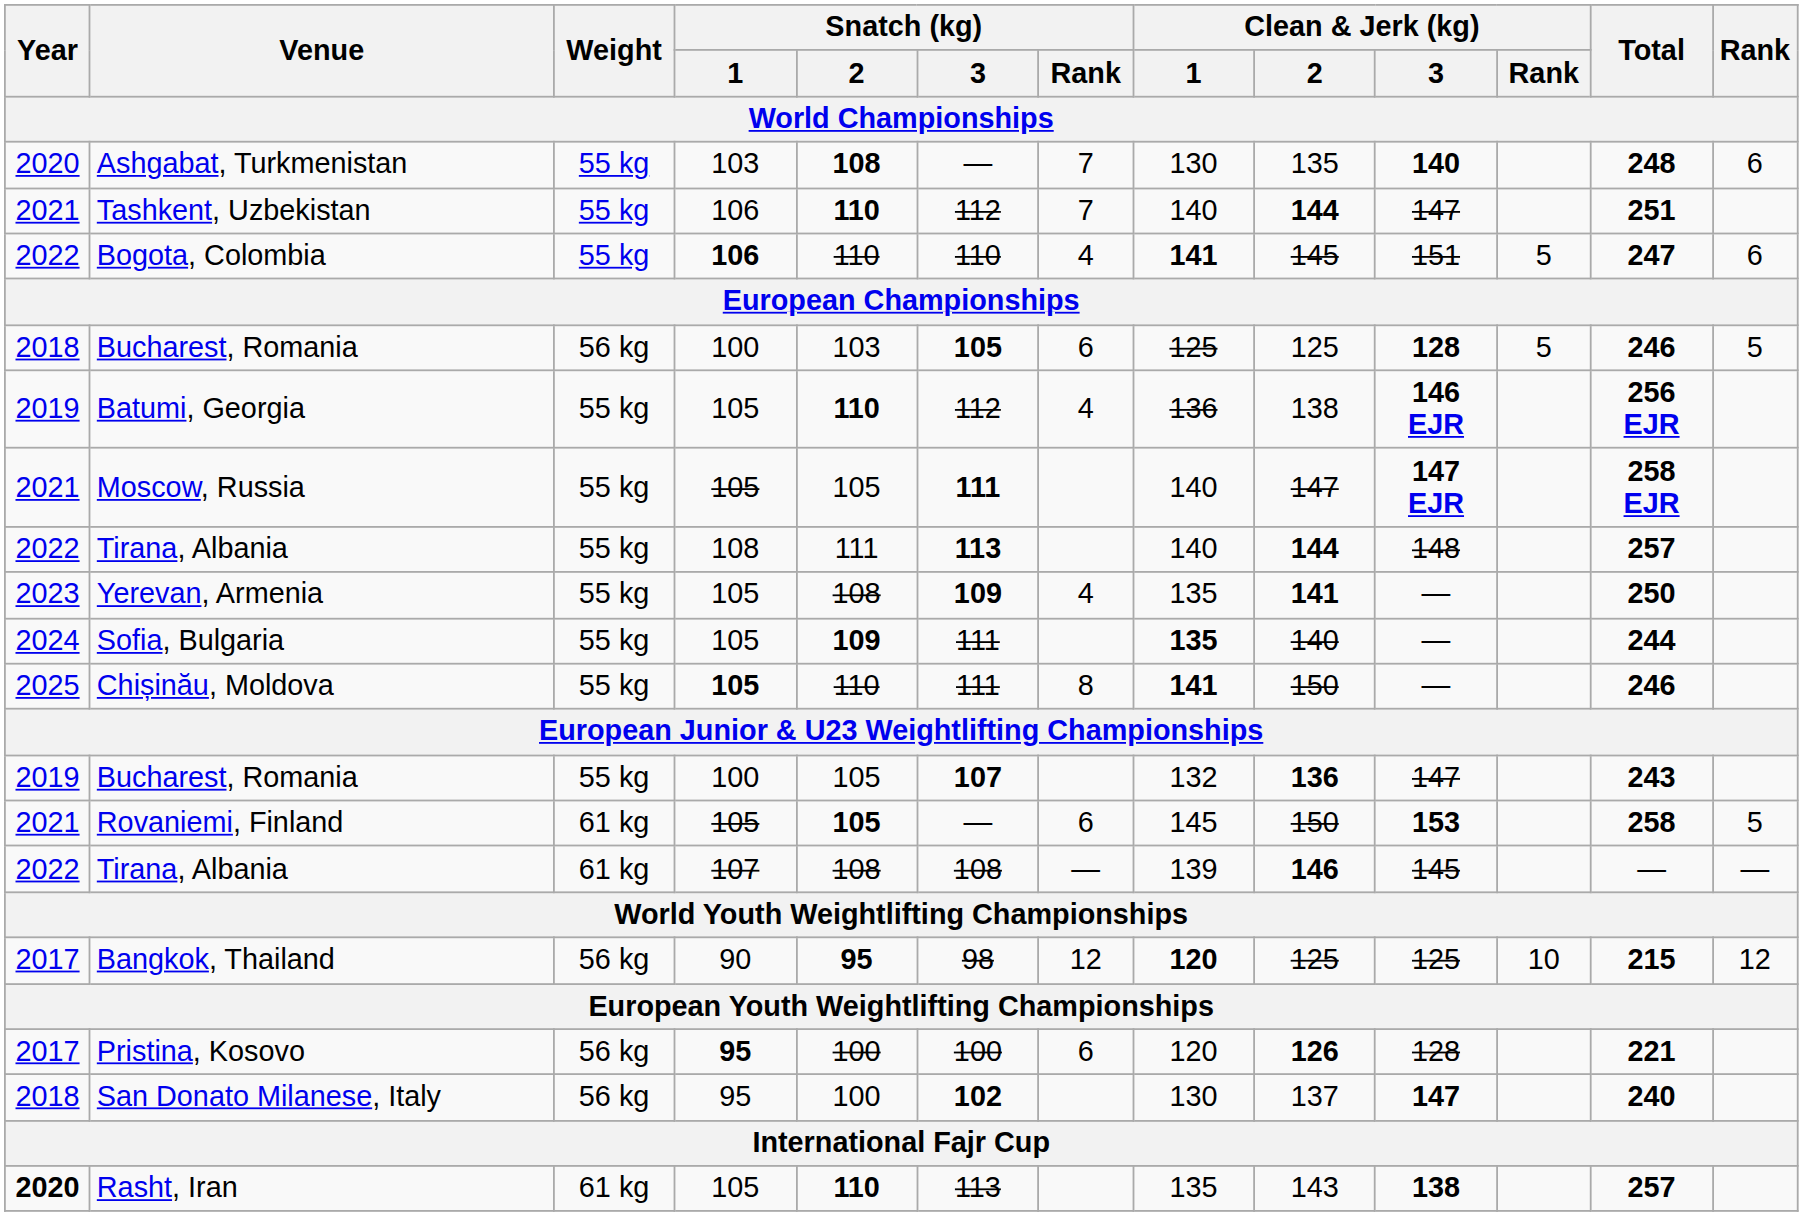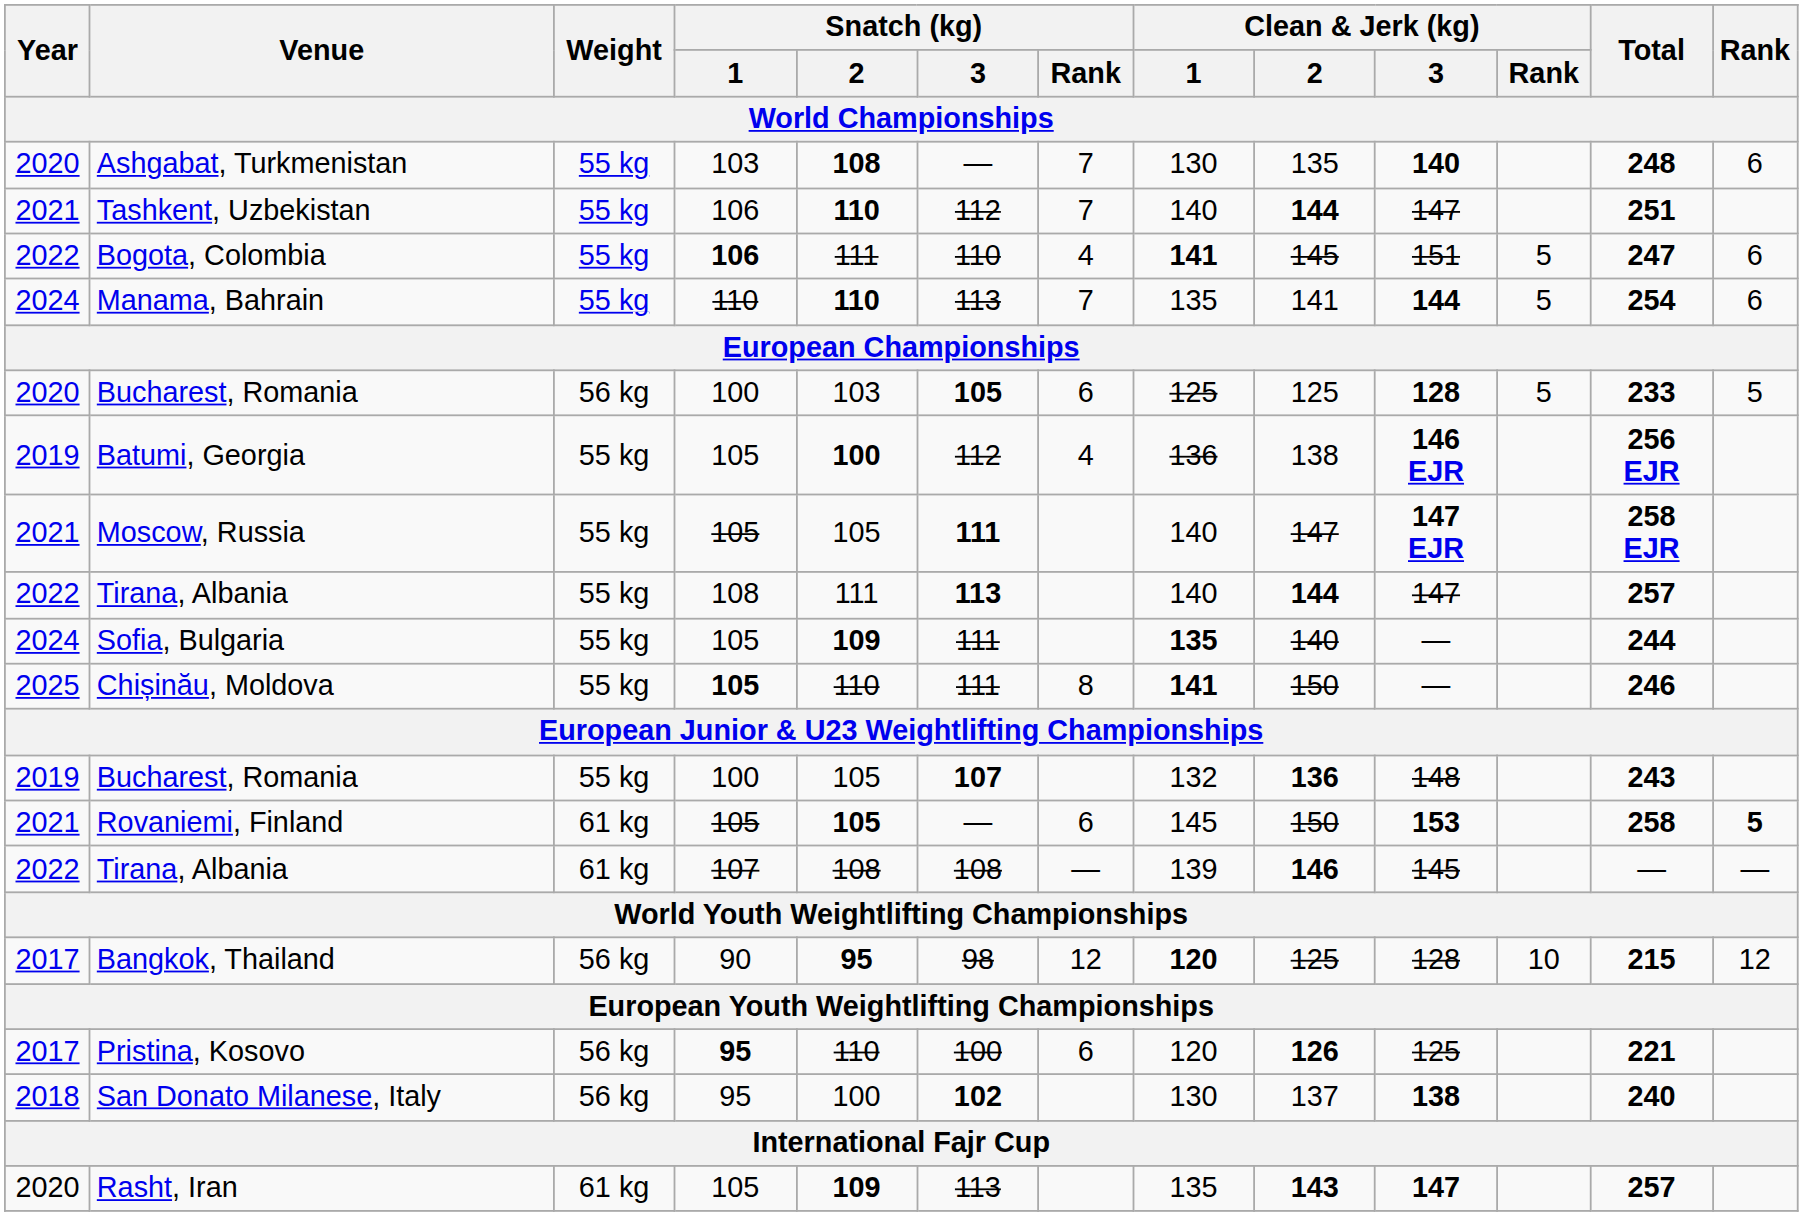 <table class="wikitable" style="text-align:center;">
 <tr>
 <th rowspan=2 width=40>Year</th>
 <th rowspan=2 width=250>Venue</th>
 <th rowspan=2 width=60>Weight</th>
 <th colspan=4>Snatch (kg)</th>
 <th colspan=4>Clean & Jerk (kg)</th>
 <th rowspan=2 width=60>Total</th>
 <th rowspan=2 width=40>Rank</th>
 </tr>
 <tr>
 <th width=60>1</th>
 <th width=60>2</th>
 <th width=60>3</th>
 <th width=45>Rank</th>
 <th width=60>1</th>
 <th width=60>2</th>
 <th width=60>3</th>
 <th width=45>Rank</th>
 </tr>
 <tr>
 <th colspan=13><a href='#'>World Championships</a></th>
 </tr>
 <tr>
 <td><a href='#'>2020</a></td>
 <td align=left><a href='#'>Ashgabat</a>, Turkmenistan</td>
 <td><a href='#'>55 kg</a></td>
 <td>103</td>
 <td><strong>108</strong></td>
 <td>—</td>
 <td>7</td>
 <td>130</td>
 <td>135</td>
 <td><strong>140</strong></td>
 <td></td>
 <td><strong>248</strong></td>
 <td>6</td>
 </tr>
 <tr>
 <td><a href='#'>2021</a></td>
 <td align=left><a href='#'>Tashkent</a>, Uzbekistan</td>
 <td><a href='#'>55 kg</a></td>
 <td>106</td>
 <td><strong>110</strong></td>
 <td><s>112</s></td>
 <td>7</td>
 <td>140</td>
 <td><strong>144</strong></td>
 <td><s>147</s></td>
 <td></td>
 <td><strong>251</strong></td>
 <td></td>
 </tr>
 <tr>
 <td><a href='#'>2022</a></td>
 <td align=left><a href='#'>Bogota</a>, Colombia</td>
 <td><a href='#'>55 kg</a></td>
 <td><strong>106</strong></td>
-<td><s>110</s></td>
+<td><s>111</s></td>
 <td><s>110</s></td>
 <td>4</td>
 <td><strong>141</strong></td>
 <td><s>145</s></td>
 <td><s>151</s></td>
 <td>5</td>
 <td><strong>247</strong></td>
 <td>6</td>
 </tr>
 <tr>
+<td><a href='#'>2024</a></td>
+<td align=left><a href='#'>Manama</a>, Bahrain</td>
+<td><a href='#'>55 kg</a></td>
+<td><s>110</s></td>
+<td><strong>110</strong></td>
+<td><s>113</s></td>
+<td>7</td>
+<td>135</td>
+<td>141</td>
+<td><strong>144</strong></td>
+<td>5</td>
+<td><strong>254</strong></td>
+<td>6</td>
+</tr>
+<tr>
 <th colspan=13><a href='#'>European Championships</a></th>
 </tr>
 <tr>
-<td><a href='#'>2018</a></td>
+<td><a href='#'>2020</a></td>
 <td align=left><a href='#'>Bucharest</a>, Romania</td>
 <td>56 kg</td>
 <td>100</td>
 <td>103</td>
 <td><strong>105</strong></td>
 <td>6</td>
 <td><s>125</s></td>
 <td>125</td>
 <td><strong>128</strong></td>
 <td>5</td>
-<td><strong>246</strong></td>
+<td><strong>233</strong></td>
 <td>5</td>
 </tr>
 <tr>
 <td><a href='#'>2019</a></td>
 <td align=left><a href='#'>Batumi</a>, Georgia</td>
 <td>55 kg</td>
 <td>105</td>
-<td><strong>110</strong></td>
+<td><strong>100</strong></td>
 <td><s>112</s></td>
 <td>4</td>
 <td><s>136</s></td>
 <td>138</td>
 <td><strong>146 <a href='#'>EJR</a></strong></td>
 <td></td>
 <td><strong>256 <a href='#'>EJR</a></strong></td>
 <td></td>
 </tr>
 <tr>
 <td><a href='#'>2021</a></td>
 <td align="left"><a href='#'>Moscow</a>, Russia</td>
 <td>55 kg</td>
 <td><s>105</s></td>
 <td>105</td>
 <td><strong>111</strong></td>
 <td></td>
 <td>140</td>
 <td><s>147</s></td>
 <td><strong>147 <a href='#'>EJR</a></strong></td>
 <td></td>
 <td><strong>258 <a href='#'>EJR</a></strong></td>
 <td></td>
 </tr>
 <tr>
 <td><a href='#'>2022</a></td>
 <td align="left"><a href='#'>Tirana</a>, Albania</td>
 <td>55 kg</td>
 <td>108</td>
 <td>111</td>
 <td><strong>113</strong></td>
 <td></td>
 <td>140</td>
 <td><strong>144</strong></td>
-<td><s>148</s></td>
+<td><s>147</s></td>
 <td></td>
 <td><strong>257</strong></td>
-<td></td>
-</tr>
-<tr>
-<td><a href='#'>2023</a></td>
-<td align="left"><a href='#'>Yerevan</a>, Armenia</td>
-<td>55 kg</td>
-<td>105</td>
-<td><s>108</s></td>
-<td><strong>109</strong></td>
-<td>4</td>
-<td>135</td>
-<td><strong>141</strong></td>
-<td>—</td>
-<td></td>
-<td><strong>250</strong></td>
 <td></td>
 </tr>
 <tr>
 <td><a href='#'>2024</a></td>
 <td align="left"><a href='#'>Sofia</a>, Bulgaria</td>
 <td>55 kg</td>
 <td>105</td>
 <td><strong>109</strong></td>
 <td><s>111</s></td>
 <td></td>
 <td><strong>135</strong></td>
 <td><s>140</s></td>
 <td>—</td>
 <td></td>
 <td><strong>244</strong></td>
 <td></td>
 </tr>
 <tr>
 <td><a href='#'>2025</a></td>
 <td align="left"><a href='#'>Chișinău</a>, Moldova</td>
 <td>55 kg</td>
 <td><strong>105</strong></td>
 <td><s>110</s></td>
 <td><s>111</s></td>
 <td>8</td>
 <td><strong>141</strong></td>
 <td><s>150</s></td>
 <td>—</td>
 <td></td>
 <td><strong>246</strong></td>
 <td></td>
 </tr>
 <tr>
 <th colspan="13"><a href='#'>European Junior & U23 Weightlifting Championships</a></th>
 </tr>
 <tr>
 <td><a href='#'>2019</a></td>
 <td align="left"><a href='#'>Bucharest</a>, Romania</td>
 <td>55 kg</td>
 <td>100</td>
 <td>105</td>
 <td><strong>107</strong></td>
 <td></td>
 <td>132</td>
 <td><strong>136</strong></td>
-<td><s>147</s></td>
+<td><s>148</s></td>
 <td></td>
 <td><strong>243</strong></td>
 <td></td>
 </tr>
 <tr>
 <td><a href='#'>2021</a></td>
 <td align="left"><a href='#'>Rovaniemi</a>, Finland</td>
 <td>61 kg</td>
 <td><s>105</s></td>
 <td><strong>105</strong></td>
 <td>—</td>
 <td>6</td>
 <td>145</td>
 <td><s>150</s></td>
 <td><strong>153</strong></td>
 <td></td>
 <td><strong>258</strong></td>
-<td>5</td>
+<td><strong>5</strong></td>
 </tr>
 <tr>
 <td><a href='#'>2022</a></td>
 <td align="left"><a href='#'>Tirana</a>, Albania</td>
 <td>61 kg</td>
 <td><s>107</s></td>
 <td><s>108</s></td>
 <td><s>108</s></td>
 <td>—</td>
 <td>139</td>
 <td><strong>146</strong></td>
 <td><s>145</s></td>
 <td></td>
 <td>—</td>
 <td>—</td>
 </tr>
 <tr>
 <th colspan="13">World Youth Weightlifting Championships</th>
 </tr>
 <tr>
 <td><a href='#'>2017</a></td>
 <td align="left"><a href='#'>Bangkok</a>, Thailand</td>
 <td>56 kg</td>
 <td>90</td>
 <td><strong>95</strong></td>
 <td><s>98</s></td>
 <td>12</td>
 <td><strong>120</strong></td>
 <td><s>125</s></td>
-<td><s>125</s></td>
+<td><s>128</s></td>
 <td>10</td>
 <td><strong>215</strong></td>
 <td>12</td>
 </tr>
 <tr>
 <th colspan="13">European Youth Weightlifting Championships</th>
 </tr>
 <tr>
 <td><a href='#'>2017</a></td>
 <td align="left"><a href='#'>Pristina</a>, Kosovo</td>
 <td>56 kg</td>
 <td><strong>95</strong></td>
-<td><s>100</s></td>
+<td><s>110</s></td>
 <td><s>100</s></td>
 <td>6</td>
 <td>120</td>
 <td><strong>126</strong></td>
-<td><s>128</s></td>
+<td><s>125</s></td>
 <td></td>
 <td><strong>221</strong></td>
 <td></td>
 </tr>
 <tr>
 <td><a href='#'>2018</a></td>
 <td align="left"><a href='#'>San Donato Milanese</a>, Italy</td>
 <td>56 kg</td>
 <td>95</td>
 <td>100</td>
 <td><strong>102</strong></td>
 <td></td>
 <td>130</td>
 <td>137</td>
-<td><strong>147</strong></td>
+<td><strong>138</strong></td>
 <td></td>
 <td><strong>240</strong></td>
 <td></td>
 </tr>
 <tr>
 <th colspan=13>International Fajr Cup</th>
 </tr>
 <tr>
-<td><strong>2020</strong></td>
+<td>2020</td>
 <td align=left><a href='#'>Rasht</a>, Iran</td>
 <td>61 kg</td>
 <td>105</td>
-<td><strong>110</strong></td>
+<td><strong>109</strong></td>
 <td><s>113</s></td>
 <td><strong></strong></td>
 <td>135</td>
-<td>143</td>
-<td><strong>138</strong></td>
+<td><strong>143</strong></td>
+<td><strong>147</strong></td>
 <td><strong></strong></td>
 <td><strong>257</strong></td>
 <td><strong></strong></td>
 </tr>
 </table>
